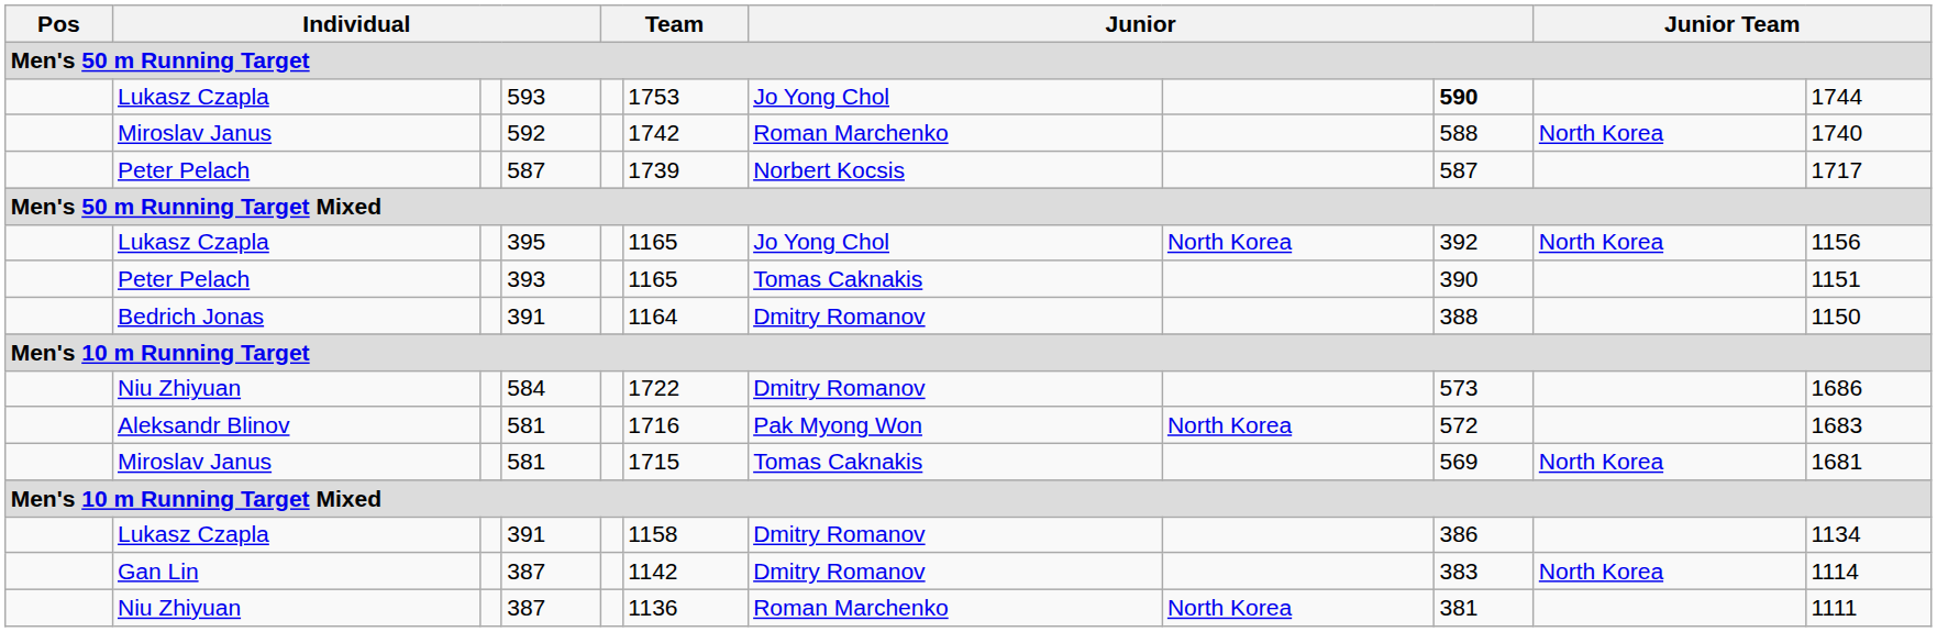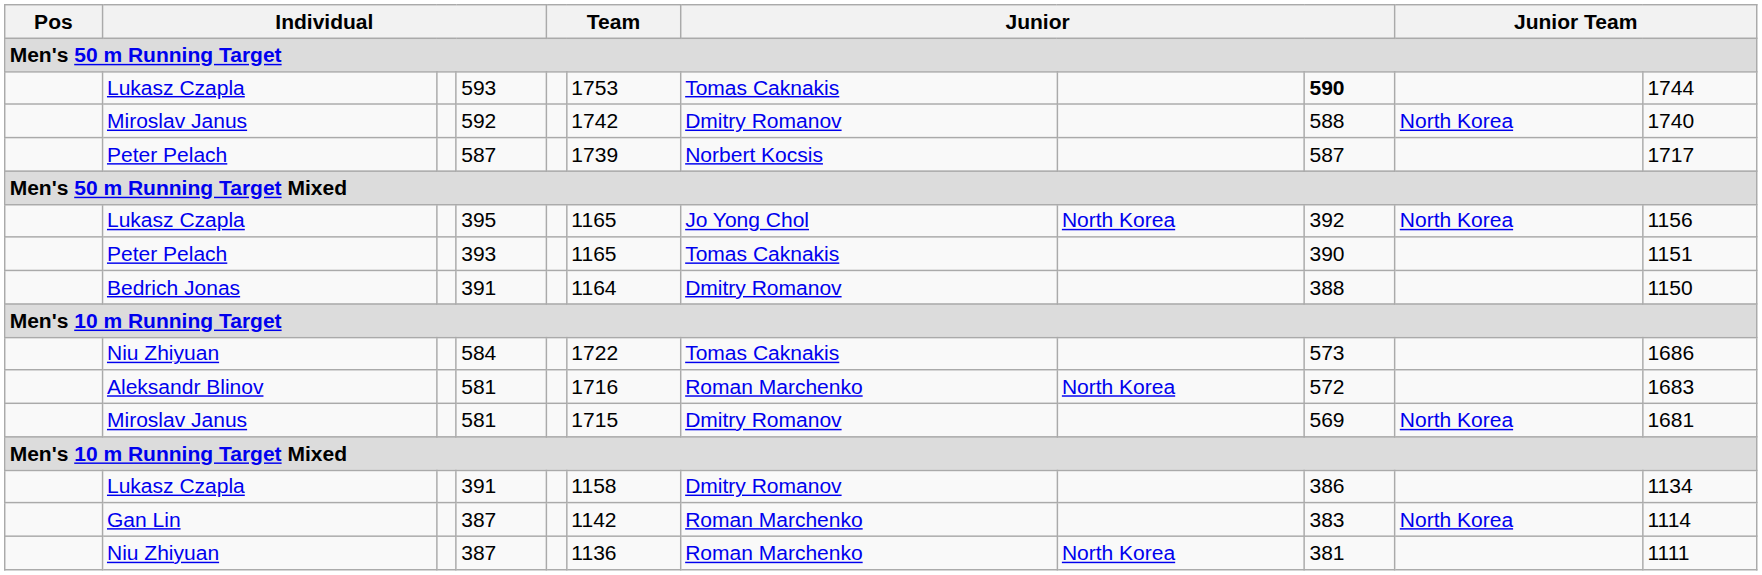 <table class=wikitable style="width:95%; font-size: 90%;">
 <tr>
 <th>Pos</th>
 <th colspan=3>Individual</th>
 <th colspan=2>Team</th>
 <th colspan=3>Junior</th>
 <th colspan=3>Junior Team</th>
 </tr>
 <tr>
 <td colspan=11 style="background:#dcdcdc"><strong>Men's <a href='#'>50 m Running Target</a></strong></td>
 </tr>
 <tr>
 <td></td>
 <td><a href='#'>Lukasz Czapla</a></td>
 <td></td>
 <td>593</td>
 <td></td>
 <td>1753</td>
-<td><a href='#'>Jo Yong Chol</a></td>
+<td><a href='#'>Tomas Caknakis</a></td>
 <td></td>
 <td><strong>590</strong></td>
 <td></td>
 <td>1744</td>
 </tr>
 <tr>
 <td></td>
 <td><a href='#'>Miroslav Janus</a></td>
 <td></td>
 <td>592</td>
 <td></td>
 <td>1742</td>
-<td><a href='#'>Roman Marchenko</a></td>
+<td><a href='#'>Dmitry Romanov</a></td>
 <td></td>
 <td>588</td>
 <td> <a href='#'>North Korea</a></td>
 <td>1740</td>
 </tr>
 <tr>
 <td></td>
 <td><a href='#'>Peter Pelach</a></td>
 <td></td>
 <td>587</td>
 <td></td>
 <td>1739</td>
 <td><a href='#'>Norbert Kocsis</a></td>
 <td></td>
 <td>587</td>
 <td></td>
 <td>1717</td>
 </tr>
 <tr>
 <td colspan=11 style="background:#dcdcdc"><strong>Men's <a href='#'>50 m Running Target</a> Mixed</strong></td>
 </tr>
 <tr>
 <td></td>
 <td><a href='#'>Lukasz Czapla</a></td>
 <td></td>
 <td>395</td>
 <td></td>
 <td>1165</td>
 <td><a href='#'>Jo Yong Chol</a></td>
 <td> <a href='#'>North Korea</a></td>
 <td>392</td>
 <td> <a href='#'>North Korea</a></td>
 <td>1156</td>
 </tr>
 <tr>
 <td></td>
 <td><a href='#'>Peter Pelach</a></td>
 <td></td>
 <td>393</td>
 <td></td>
 <td>1165</td>
 <td><a href='#'>Tomas Caknakis</a></td>
 <td></td>
 <td>390</td>
 <td></td>
 <td>1151</td>
 </tr>
 <tr>
 <td></td>
 <td><a href='#'>Bedrich Jonas</a></td>
 <td></td>
 <td>391</td>
 <td></td>
 <td>1164</td>
 <td><a href='#'>Dmitry Romanov</a></td>
 <td></td>
 <td>388</td>
 <td></td>
 <td>1150</td>
 </tr>
 <tr>
 <td colspan=11 style="background:#dcdcdc"><strong>Men's <a href='#'>10 m Running Target</a></strong></td>
 </tr>
 <tr>
 <td></td>
 <td><a href='#'>Niu Zhiyuan</a></td>
 <td></td>
 <td>584</td>
 <td></td>
 <td>1722</td>
-<td><a href='#'>Dmitry Romanov</a></td>
+<td><a href='#'>Tomas Caknakis</a></td>
 <td></td>
 <td>573</td>
 <td></td>
 <td>1686</td>
 </tr>
 <tr>
 <td></td>
 <td><a href='#'>Aleksandr Blinov</a></td>
 <td></td>
 <td>581</td>
 <td></td>
 <td>1716</td>
-<td><a href='#'>Pak Myong Won</a></td>
+<td><a href='#'>Roman Marchenko</a></td>
 <td> <a href='#'>North Korea</a></td>
 <td>572</td>
 <td></td>
 <td>1683</td>
 </tr>
 <tr>
 <td></td>
 <td><a href='#'>Miroslav Janus</a></td>
 <td></td>
 <td>581</td>
 <td></td>
 <td>1715</td>
-<td><a href='#'>Tomas Caknakis</a></td>
+<td><a href='#'>Dmitry Romanov</a></td>
 <td></td>
 <td>569</td>
 <td> <a href='#'>North Korea</a></td>
 <td>1681</td>
 </tr>
 <tr>
 <td colspan=11 style="background:#dcdcdc"><strong>Men's <a href='#'>10 m Running Target</a> Mixed</strong></td>
 </tr>
 <tr>
 <td></td>
 <td><a href='#'>Lukasz Czapla</a></td>
 <td></td>
 <td>391</td>
 <td></td>
 <td>1158</td>
 <td><a href='#'>Dmitry Romanov</a></td>
 <td></td>
 <td>386</td>
 <td></td>
 <td>1134</td>
 </tr>
 <tr>
 <td></td>
 <td><a href='#'>Gan Lin</a></td>
 <td></td>
 <td>387</td>
 <td></td>
 <td>1142</td>
-<td><a href='#'>Dmitry Romanov</a></td>
+<td><a href='#'>Roman Marchenko</a></td>
 <td></td>
 <td>383</td>
 <td> <a href='#'>North Korea</a></td>
 <td>1114</td>
 </tr>
 <tr>
 <td></td>
 <td><a href='#'>Niu Zhiyuan</a></td>
 <td></td>
 <td>387</td>
 <td></td>
 <td>1136</td>
 <td><a href='#'>Roman Marchenko</a></td>
 <td> <a href='#'>North Korea</a></td>
 <td>381</td>
 <td></td>
 <td>1111</td>
 </tr>
 </table>
